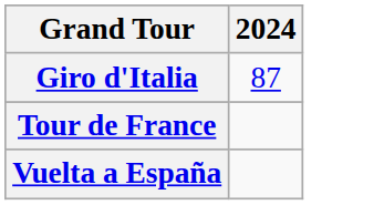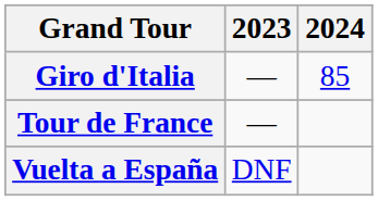 <table class="wikitable plainrowheaders">
 <tr>
 <th>Grand Tour</th>
+<th scope="col">2023</th>
 <th>2024</th>
 </tr>
 <tr style="text-align:center;">
 <th scope="row"> <a href='#'>Giro d'Italia</a></th>
-<td><a href='#'>87</a></td>
+<td>—</td>
+<td><a href='#'>85</a></td>
 </tr>
 <tr style="text-align:center;">
 <th scope="row"> <a href='#'>Tour de France</a></th>
+<td>—</td>
 <td></td>
 </tr>
 <tr style="text-align:center;">
 <th scope="row"> <a href='#'>Vuelta a España</a></th>
+<td><a href='#'>DNF</a></td>
 <td></td>
 </tr>
 </table>
